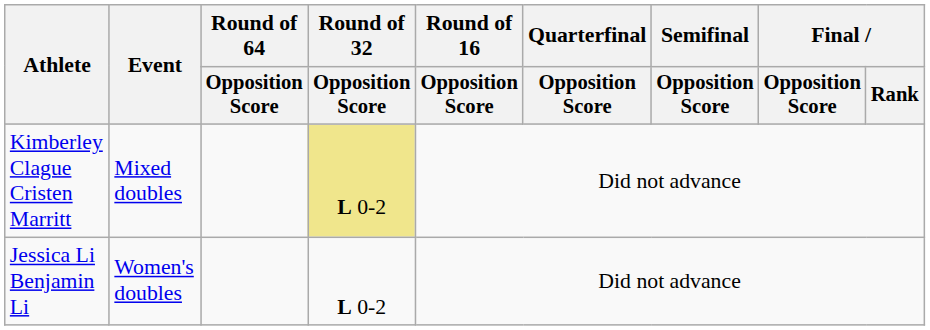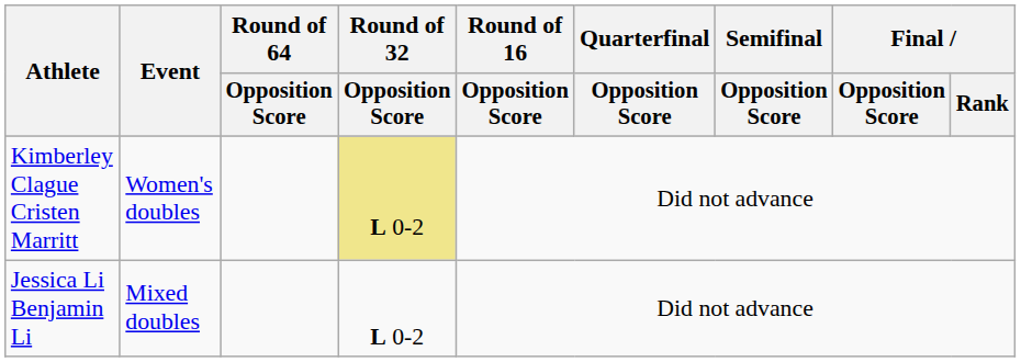 <table class=wikitable style="font-size:90%">
 <tr>
 <th rowspan=2>Athlete</th>
 <th rowspan=2>Event</th>
 <th>Round of 64</th>
 <th>Round of 32</th>
 <th>Round of 16</th>
 <th>Quarterfinal</th>
 <th>Semifinal</th>
 <th colspan=2>Final / </th>
 </tr>
 <tr style="font-size:95%">
 <th>Opposition<br>Score</th>
 <th>Opposition<br>Score</th>
 <th>Opposition<br>Score</th>
 <th>Opposition<br>Score</th>
 <th>Opposition<br>Score</th>
 <th>Opposition<br>Score</th>
 <th>Rank</th>
 </tr>
 <tr align=center>
 <td align=left><a href='#'>Kimberley Clague</a><br><a href='#'>Cristen Marritt</a></td>
-<td align=left><a href='#'>Mixed doubles</a></td>
+<td align=left><a href='#'>Women's doubles</a></td>
 <td></td>
 <td style="background: khaki;"><br><br> <strong>L</strong> 0-2</td>
 <td Colspan=5>Did not advance</td>
 </tr>
 <tr align=center>
 <td align=left><a href='#'>Jessica Li</a><br><a href='#'>Benjamin Li</a></td>
-<td align=left><a href='#'>Women's doubles</a></td>
+<td align=left><a href='#'>Mixed doubles</a></td>
 <td></td>
 <td><br><br> <strong>L</strong> 0-2</td>
 <td Colspan=5>Did not advance</td>
 </tr>
 </table>
